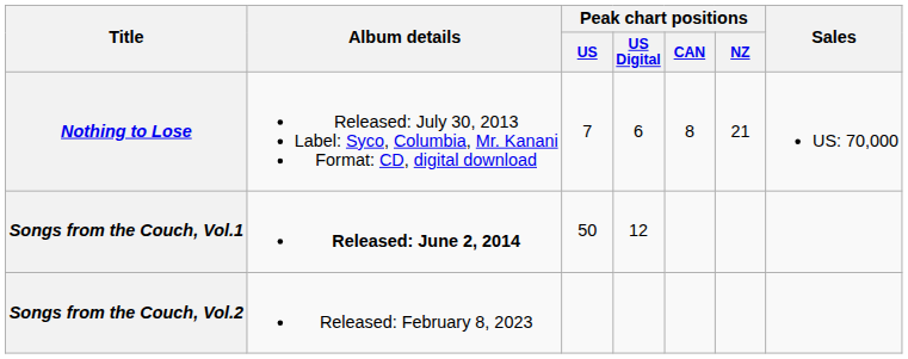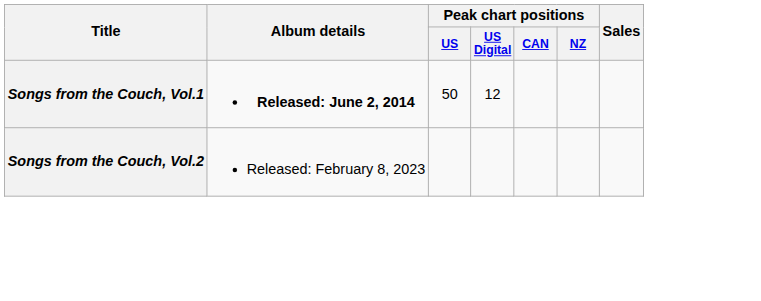 <table class="wikitable plainrowheaders" style="text-align:center;">
 <tr>
 <th scope="col" rowspan="2">Title</th>
 <th scope="col" rowspan="2">Album details</th>
 <th scope="col" colspan="4">Peak chart positions</th>
 <th scope="col" rowspan="2">Sales</th>
 </tr>
 <tr>
 <th scope="col" style="width:3em;font-size:85%;"><a href='#'>US</a></th>
 <th scope="col" style="width:3em;font-size:85%;"><a href='#'>US<br>Digital</a></th>
 <th scope="col" style="width:3em;font-size:85%;"><a href='#'>CAN</a></th>
 <th scope="col" style="width:3em;font-size:85%;"><a href='#'>NZ</a></th>
-</tr>
-<tr>
-<th scope="row"><em><a href='#'>Nothing to Lose</a></em></th>
-<td><br><ul><li>Released: July 30, 2013</li><li>Label: <a href='#'>Syco</a>, <a href='#'>Columbia</a>, <a href='#'>Mr. Kanani</a></li><li>Format: <a href='#'>CD</a>, <a href='#'>digital download</a></li></ul></td>
-<td>7</td>
-<td>6</td>
-<td>8</td>
-<td>21</td>
-<td><br><ul><li>US: 70,000</li></ul></td>
 </tr>
 <tr>
 <th scope="row"><em>Songs from the Couch, Vol.1</em></th>
 <td><strong><br><ul><li>Released: June 2, 2014</li></ul></strong></td>
 <td>50</td>
 <td>12</td>
 <td></td>
 <td></td>
 <td></td>
 </tr>
 <tr>
 <th scope="row"><em>Songs from the Couch, Vol.2</em></th>
 <td><br><ul><li>Released: February 8, 2023</li></ul></td>
 <td></td>
 <td></td>
 <td></td>
 <td></td>
 <td></td>
 </tr>
 </table>
